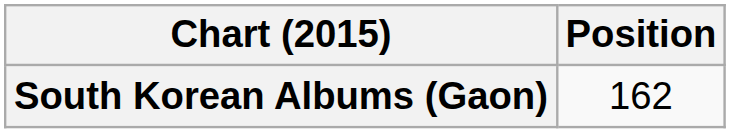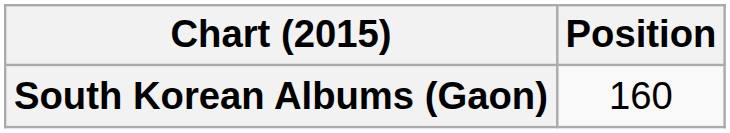 <table class="wikitable sortable plainrowheaders">
 <tr>
 <th scope="col">Chart (2015)</th>
 <th scope="col">Position</th>
 </tr>
 <tr>
 <th scope="row">South Korean Albums (Gaon)</th>
-<td style="text-align:center;">162</td>
+<td style="text-align:center;">160</td>
 </tr>
 </table>
